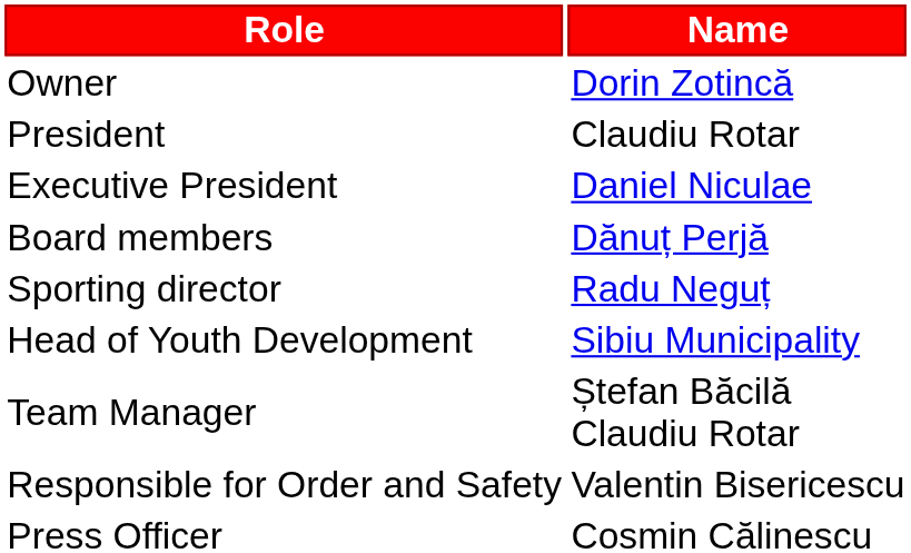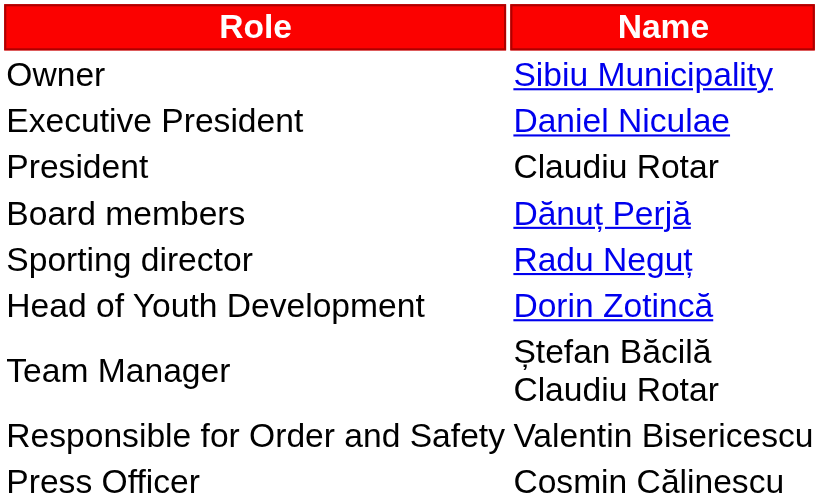 <table class="toccolours">
 <tr>
 <th style="background:#fb0100;color:#fefefe;border:1px solid #ad0000;">Role</th>
 <th style="background:#fb0100;color:#fefefe;border:1px solid #ad0000;">Name</th>
 </tr>
 <tr>
 <td>Owner</td>
-<td> <a href='#'>Dorin Zotincă</a></td>
+<td> <a href='#'>Sibiu Municipality</a></td>
+</tr>
+<tr>
+<td>Executive President</td>
+<td> <a href='#'>Daniel Niculae</a></td>
 </tr>
 <tr>
 <td>President</td>
 <td> Claudiu Rotar</td>
-</tr>
-<tr>
-<td>Executive President</td>
-<td> <a href='#'>Daniel Niculae</a></td>
 </tr>
 <tr>
 <td>Board members</td>
 <td> <a href='#'>Dănuț Perjă</a></td>
 </tr>
 <tr>
 <td>Sporting director</td>
 <td> <a href='#'>Radu Neguț</a></td>
 </tr>
 <tr>
 <td>Head of Youth Development</td>
-<td> <a href='#'>Sibiu Municipality</a></td>
+<td> <a href='#'>Dorin Zotincă</a></td>
 </tr>
 <tr>
 <td>Team Manager</td>
 <td> Ștefan Băcilă <br>  Claudiu Rotar</td>
 </tr>
 <tr>
 <td>Responsible for Order and Safety</td>
 <td> Valentin Bisericescu</td>
 </tr>
 <tr>
 <td>Press Officer</td>
 <td> Cosmin Călinescu</td>
 </tr>
 </table>
